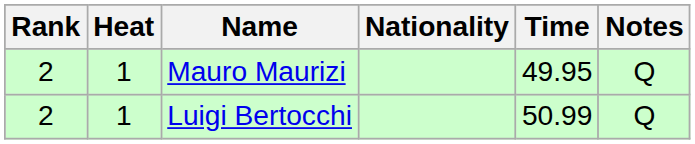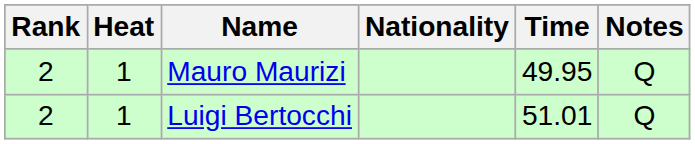 <table class="wikitable sortable" style="text-align:center">
 <tr>
 <th>Rank</th>
 <th>Heat</th>
 <th>Name</th>
 <th>Nationality</th>
 <th>Time</th>
 <th>Notes</th>
 </tr>
 <tr bgcolor=ccffcc>
 <td>2</td>
 <td>1</td>
 <td align=left><a href='#'>Mauro Maurizi</a></td>
 <td align=left></td>
 <td>49.95</td>
 <td>Q</td>
 </tr>
 <tr bgcolor=ccffcc>
 <td>2</td>
 <td>1</td>
 <td align=left><a href='#'>Luigi Bertocchi</a></td>
 <td align=left></td>
-<td>50.99</td>
+<td>51.01</td>
 <td>Q</td>
 </tr>
 </table>
